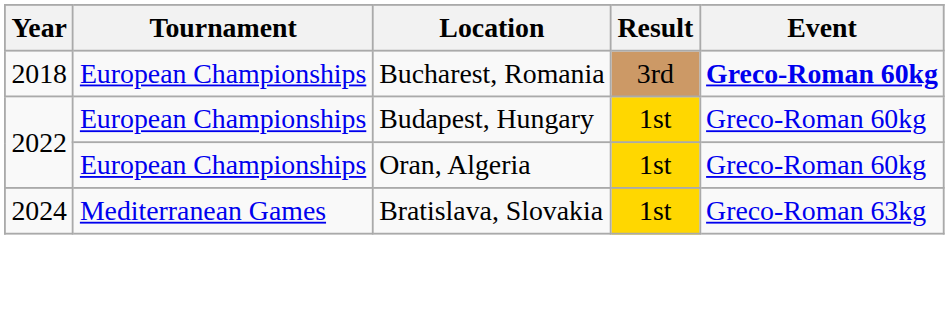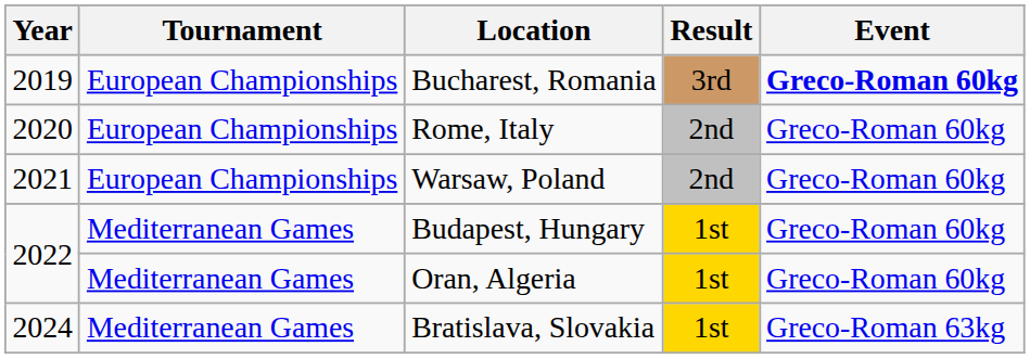 <table class="wikitable" style="font-size:95%;">
 <tr>
 <th>Year</th>
 <th>Tournament</th>
 <th>Location</th>
 <th>Result</th>
 <th>Event</th>
 </tr>
 <tr>
-<td>2018</td>
+<td>2019</td>
 <td><a href='#'>European Championships</a></td>
 <td>Bucharest, Romania</td>
 <td align="center" bgcolor="cc9966">3rd</td>
 <td><strong><a href='#'>Greco-Roman 60kg</a></strong></td>
 </tr>
 <tr>
+<td>2020</td>
+<td><a href='#'>European Championships</a></td>
+<td>Rome, Italy</td>
+<td align="center" bgcolor="silver">2nd</td>
+<td><a href='#'>Greco-Roman 60kg</a></td>
+</tr>
+<tr>
+<td>2021</td>
+<td><a href='#'>European Championships</a></td>
+<td>Warsaw, Poland</td>
+<td align="center" bgcolor="silver">2nd</td>
+<td><a href='#'>Greco-Roman 60kg</a></td>
+</tr>
+<tr>
 <td rowspan=2>2022</td>
-<td><a href='#'>European Championships</a></td>
+<td><a href='#'>Mediterranean Games</a></td>
 <td>Budapest, Hungary</td>
 <td align="center" bgcolor="gold">1st</td>
 <td><a href='#'>Greco-Roman 60kg</a></td>
 </tr>
 <tr>
-<td><a href='#'>European Championships</a></td>
+<td><a href='#'>Mediterranean Games</a></td>
 <td>Oran, Algeria</td>
 <td align="center" bgcolor="gold">1st</td>
 <td><a href='#'>Greco-Roman 60kg</a></td>
 </tr>
 <tr>
 <td>2024</td>
 <td><a href='#'>Mediterranean Games</a></td>
 <td>Bratislava, Slovakia</td>
 <td align="center" bgcolor="gold">1st</td>
 <td><a href='#'>Greco-Roman 63kg</a></td>
 </tr>
 </table>
